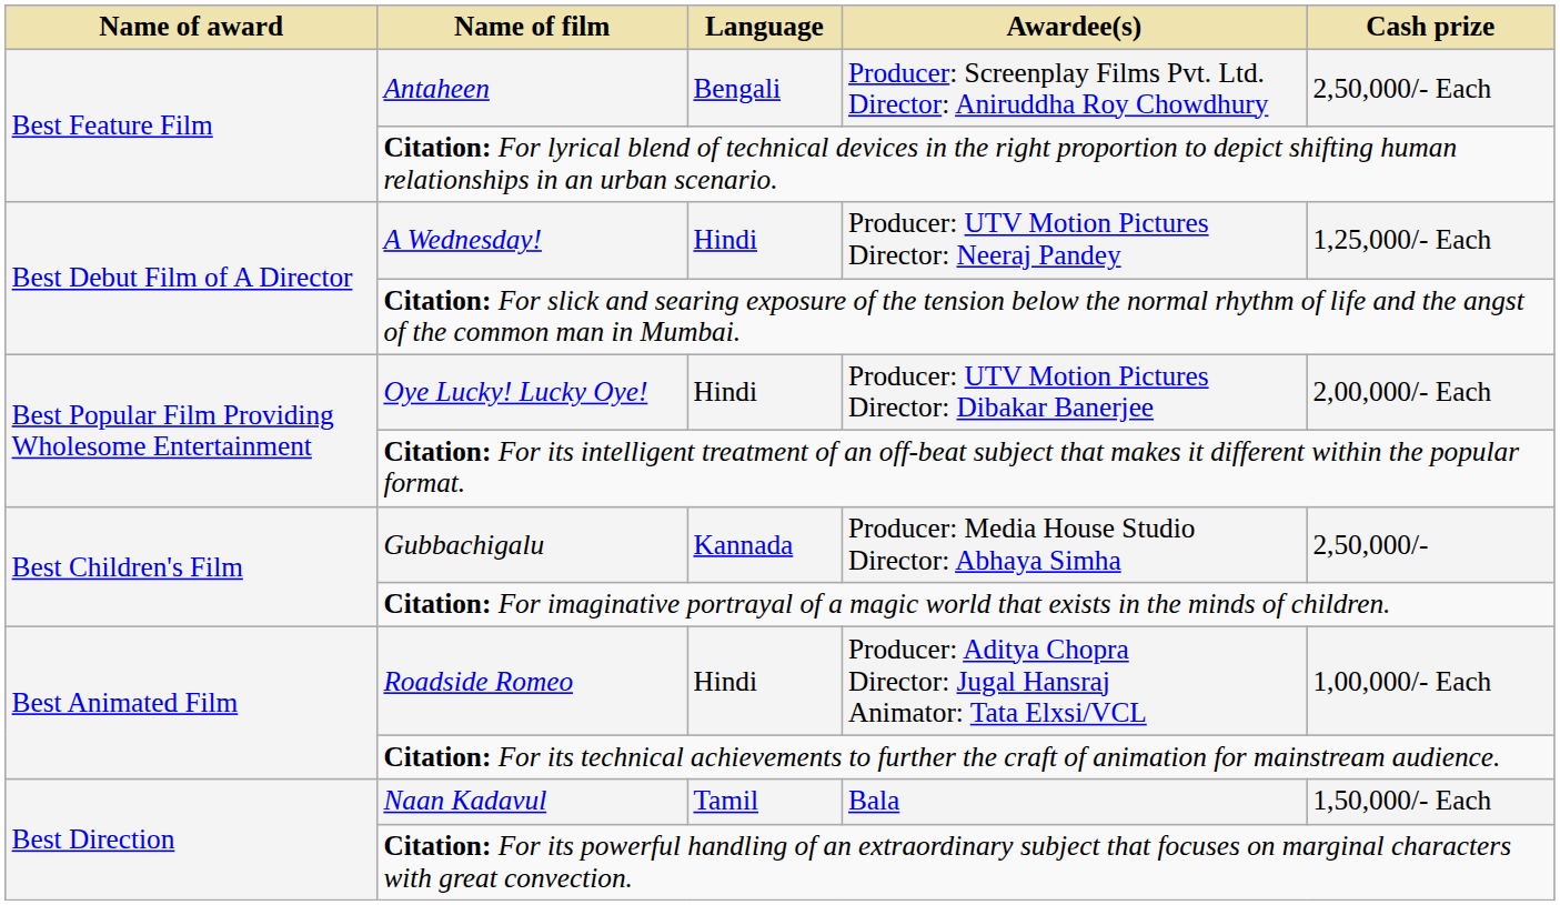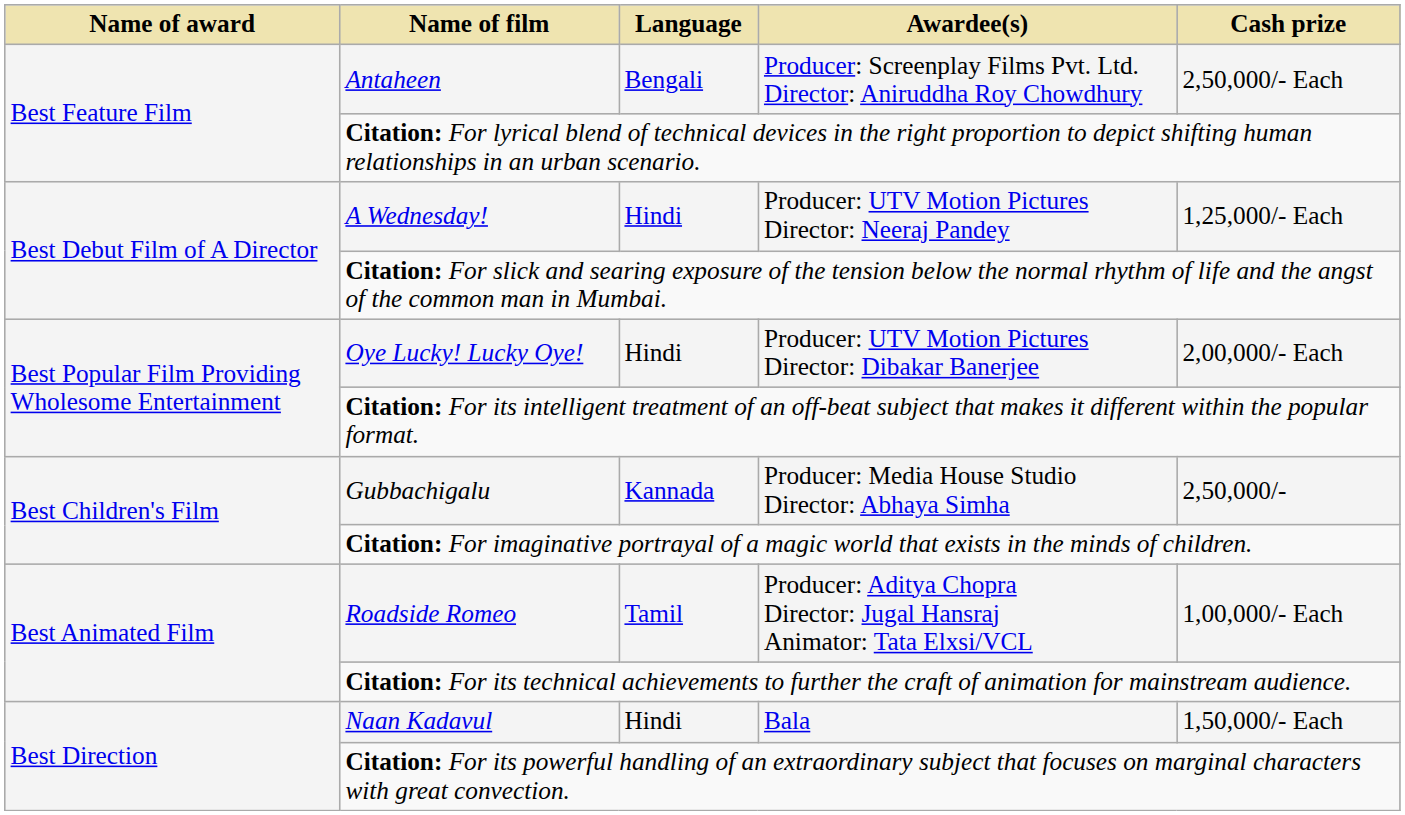 <table class="wikitable" style="width:100%;">
 <tr>
 <th style="background-color:#EFE4B0;width:24%;">Name of award</th>
 <th style="background-color:#EFE4B0;width:20%;">Name of film</th>
 <th style="background-color:#EFE4B0;width:10%;">Language</th>
 <th style="background-color:#EFE4B0;width:30%;">Awardee(s)</th>
 <th style="background-color:#EFE4B0;width:16%;">Cash prize</th>
 </tr>
 <tr style="background-color:#F4F4F4">
 <td rowspan="2"><a href='#'>Best Feature Film</a></td>
 <td><em><a href='#'>Antaheen</a></em></td>
 <td><a href='#'>Bengali</a></td>
 <td><a href='#'>Producer</a>: Screenplay Films Pvt. Ltd.<br><a href='#'>Director</a>: <a href='#'>Aniruddha Roy Chowdhury</a></td>
 <td> 2,50,000/- Each</td>
 </tr>
 <tr style="background-color:#F9F9F9">
 <td colspan="4"><strong>Citation:</strong> <em>For lyrical blend of technical devices in the right proportion to depict shifting human relationships in an urban scenario.</em></td>
 </tr>
 <tr style="background-color:#F4F4F4">
 <td rowspan="2"><a href='#'>Best Debut Film of A Director</a></td>
 <td><em><a href='#'>A Wednesday!</a></em></td>
 <td><a href='#'>Hindi</a></td>
 <td>Producer: <a href='#'>UTV Motion Pictures</a><br>Director: <a href='#'>Neeraj Pandey</a></td>
 <td> 1,25,000/- Each</td>
 </tr>
 <tr style="background-color:#F9F9F9">
 <td colspan="4"><strong>Citation:</strong> <em>For slick and searing exposure of the tension below the normal rhythm of life and the angst of the common man in Mumbai.</em></td>
 </tr>
 <tr style="background-color:#F4F4F4">
 <td rowspan="2"><a href='#'>Best Popular Film Providing Wholesome Entertainment</a></td>
 <td><em><a href='#'>Oye Lucky! Lucky Oye!</a></em></td>
 <td>Hindi</td>
 <td>Producer: <a href='#'>UTV Motion Pictures</a><br>Director: <a href='#'>Dibakar Banerjee</a></td>
 <td> 2,00,000/- Each</td>
 </tr>
 <tr style="background-color:#F9F9F9">
 <td colspan="4"><strong>Citation:</strong> <em>For its intelligent treatment of an off-beat subject that makes it different within the popular format.</em></td>
 </tr>
 <tr style="background-color:#F4F4F4">
 <td rowspan="2"><a href='#'>Best Children's Film</a></td>
 <td><em>Gubbachigalu</em></td>
 <td><a href='#'>Kannada</a></td>
 <td>Producer: Media House Studio<br>Director: <a href='#'>Abhaya Simha</a></td>
 <td> 2,50,000/-</td>
 </tr>
 <tr style="background-color:#F9F9F9">
 <td colspan="4"><strong>Citation:</strong> <em>For imaginative portrayal of a magic world that exists in the minds of children.</em></td>
 </tr>
 <tr style="background-color:#F4F4F4">
 <td rowspan="2"><a href='#'>Best Animated Film</a></td>
 <td><em><a href='#'>Roadside Romeo</a></em></td>
-<td>Hindi</td>
+<td><a href='#'>Tamil</a></td>
 <td>Producer: <a href='#'>Aditya Chopra</a><br>Director: <a href='#'>Jugal Hansraj</a><br>Animator: <a href='#'>Tata Elxsi/VCL</a></td>
 <td> 1,00,000/- Each</td>
 </tr>
 <tr style="background-color:#F9F9F9">
 <td colspan="4"><strong>Citation:</strong> <em>For its technical achievements to further the craft of animation for mainstream audience.</em></td>
 </tr>
 <tr style="background-color:#F4F4F4">
 <td rowspan="2"><a href='#'>Best Direction</a></td>
 <td><em><a href='#'>Naan Kadavul</a></em></td>
-<td><a href='#'>Tamil</a></td>
+<td>Hindi</td>
 <td><a href='#'>Bala</a></td>
 <td> 1,50,000/- Each</td>
 </tr>
 <tr style="background-color:#F9F9F9">
 <td colspan="4"><strong>Citation:</strong> <em>For its powerful handling of an extraordinary subject that focuses on marginal characters with great convection.</em></td>
 </tr>
 </table>
